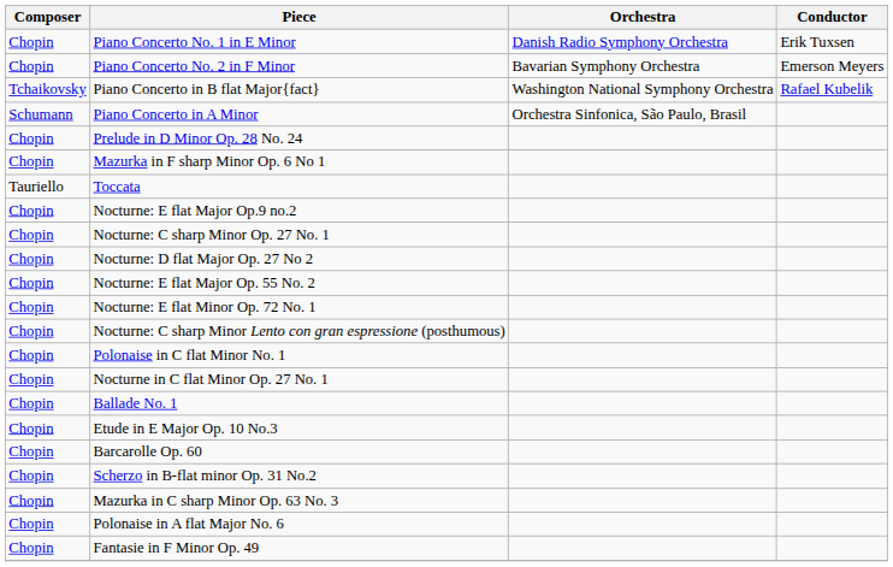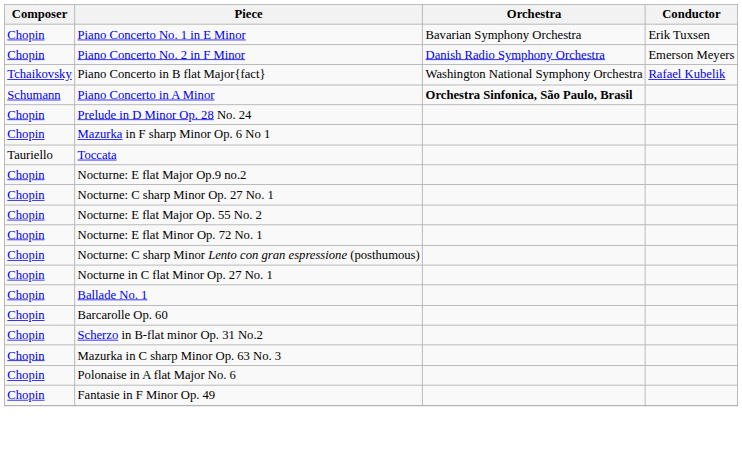 <table class="wikitable">
 <tr>
 <th>Composer</th>
 <th>Piece</th>
 <th>Orchestra</th>
 <th>Conductor</th>
 </tr>
 <tr>
 <td><a href='#'>Chopin</a></td>
 <td><a href='#'>Piano Concerto No. 1 in E Minor</a></td>
-<td><a href='#'>Danish Radio Symphony Orchestra</a></td>
+<td>Bavarian Symphony Orchestra</td>
 <td>Erik Tuxsen</td>
 </tr>
 <tr>
 <td><a href='#'>Chopin</a></td>
 <td><a href='#'>Piano Concerto No. 2 in F Minor</a></td>
-<td>Bavarian Symphony Orchestra</td>
+<td><a href='#'>Danish Radio Symphony Orchestra</a></td>
 <td>Emerson Meyers</td>
 </tr>
 <tr>
 <td><a href='#'>Tchaikovsky</a></td>
 <td>Piano Concerto in B flat Major{fact}</td>
 <td>Washington National Symphony Orchestra</td>
 <td><a href='#'>Rafael Kubelik</a></td>
 </tr>
 <tr>
 <td><a href='#'>Schumann</a></td>
 <td><a href='#'>Piano Concerto in A Minor</a></td>
-<td>Orchestra Sinfonica, São Paulo, Brasil</td>
+<td><strong>Orchestra Sinfonica, São Paulo, Brasil</strong></td>
 <td></td>
 </tr>
 <tr>
 <td><a href='#'>Chopin</a></td>
 <td><a href='#'>Prelude in D Minor Op. 28</a> No. 24</td>
 <td></td>
 <td></td>
 </tr>
 <tr>
 <td><a href='#'>Chopin</a></td>
 <td><a href='#'>Mazurka</a> in F sharp Minor Op. 6 No 1</td>
 <td></td>
 <td></td>
 </tr>
 <tr>
 <td>Tauriello</td>
 <td><a href='#'>Toccata</a></td>
 <td></td>
 <td></td>
 </tr>
 <tr>
 <td><a href='#'>Chopin</a></td>
 <td>Nocturne: E flat Major Op.9 no.2</td>
 <td></td>
 <td></td>
 </tr>
 <tr>
 <td><a href='#'>Chopin</a></td>
 <td>Nocturne: C sharp Minor Op. 27 No. 1</td>
 <td></td>
 <td></td>
 </tr>
 <tr>
 <td><a href='#'>Chopin</a></td>
-<td>Nocturne: D flat Major Op. 27 No 2</td>
-<td></td>
-<td></td>
-</tr>
-<tr>
-<td><a href='#'>Chopin</a></td>
 <td>Nocturne: E flat Major Op. 55 No. 2</td>
 <td></td>
 <td></td>
 </tr>
 <tr>
 <td><a href='#'>Chopin</a></td>
 <td>Nocturne: E flat Minor Op. 72 No. 1</td>
 <td></td>
 <td></td>
 </tr>
 <tr>
 <td><a href='#'>Chopin</a></td>
 <td>Nocturne: C sharp Minor <em>Lento con gran espressione</em> (posthumous)</td>
 <td></td>
 <td></td>
 </tr>
 <tr>
 <td><a href='#'>Chopin</a></td>
-<td><a href='#'>Polonaise</a> in C flat Minor No. 1</td>
-<td></td>
-<td></td>
-</tr>
-<tr>
-<td><a href='#'>Chopin</a></td>
 <td>Nocturne in C flat Minor Op. 27 No. 1</td>
 <td></td>
 <td></td>
 </tr>
 <tr>
 <td><a href='#'>Chopin</a></td>
 <td><a href='#'>Ballade No. 1</a></td>
-<td></td>
-<td></td>
-</tr>
-<tr>
-<td><a href='#'>Chopin</a></td>
-<td>Etude in E Major Op. 10 No.3</td>
 <td></td>
 <td></td>
 </tr>
 <tr>
 <td><a href='#'>Chopin</a></td>
 <td>Barcarolle Op. 60</td>
 <td></td>
 <td></td>
 </tr>
 <tr>
 <td><a href='#'>Chopin</a></td>
 <td><a href='#'>Scherzo</a> in B-flat minor Op. 31 No.2</td>
 <td></td>
 <td></td>
 </tr>
 <tr>
 <td><a href='#'>Chopin</a></td>
 <td>Mazurka in C sharp Minor Op. 63 No. 3</td>
 <td></td>
 <td></td>
 </tr>
 <tr>
 <td><a href='#'>Chopin</a></td>
 <td>Polonaise in A flat Major No. 6</td>
 <td></td>
 <td></td>
 </tr>
 <tr>
 <td><a href='#'>Chopin</a></td>
 <td>Fantasie in F Minor Op. 49</td>
 <td></td>
 <td></td>
 </tr>
 <tr>
 </tr>
 </table>
